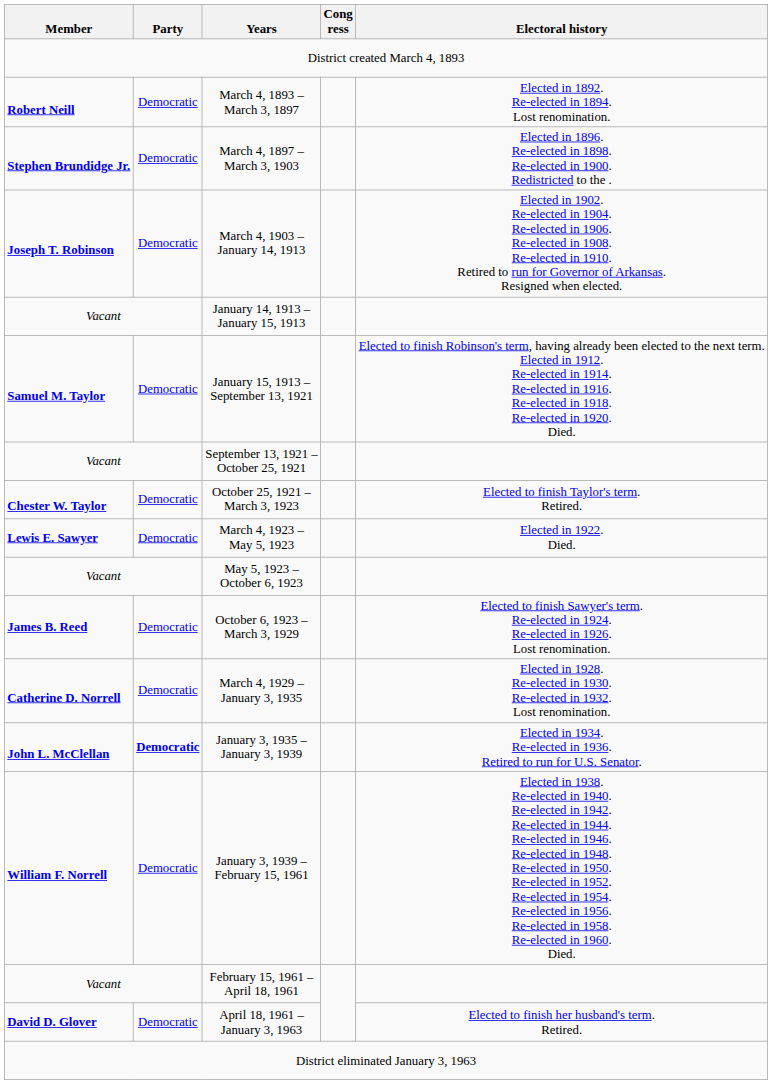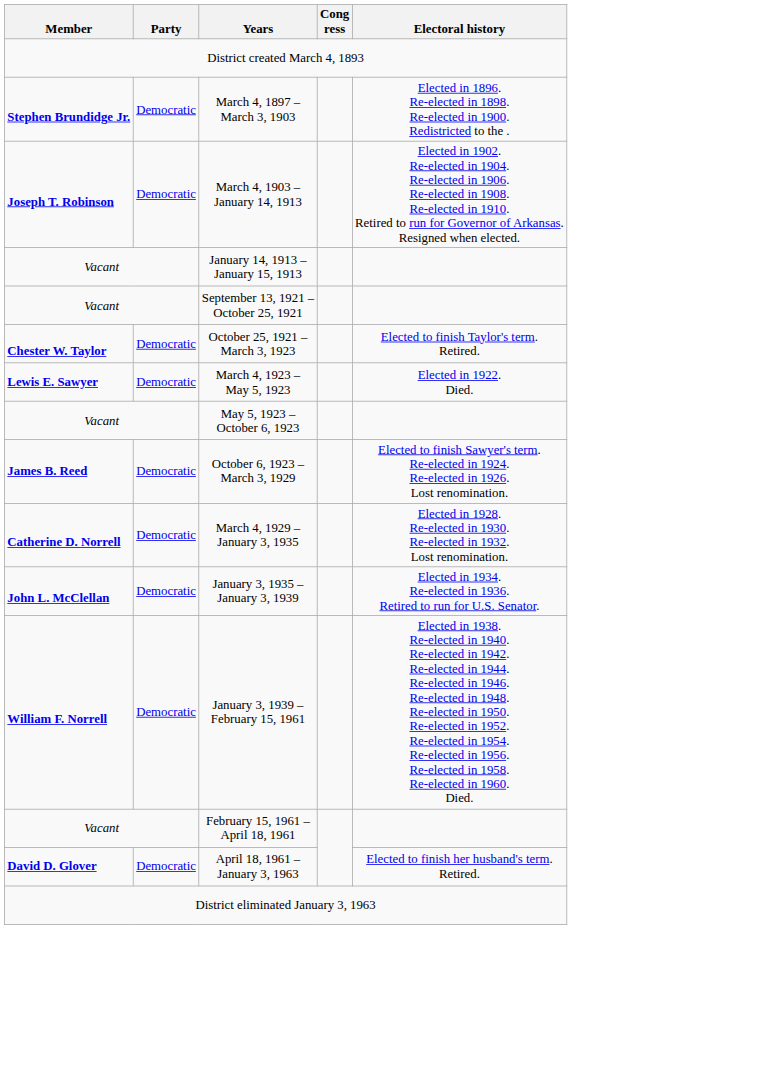 <table class=wikitable style="text-align:center">
 <tr valign=bottom>
 <th>Member</th>
 <th>Party</th>
 <th>Years</th>
 <th>Cong<br>ress</th>
 <th>Electoral history</th>
 </tr>
 <tr style="height:3em">
 <td colspan=5>District created March 4, 1893</td>
-</tr>
-<tr style="height:3em">
-<td align=left><br><strong><a href='#'>Robert Neill</a><br></strong></td>
-<td><a href='#'>Democratic</a></td>
-<td nowrap>March 4, 1893 –<br>March 3, 1897</td>
-<td></td>
-<td><a href='#'>Elected in 1892</a>.<br><a href='#'>Re-elected in 1894</a>.<br>Lost renomination.</td>
 </tr>
 <tr style="height:3em">
 <td align=left><br><strong><a href='#'>Stephen Brundidge Jr.</a></strong><br></td>
 <td><a href='#'>Democratic</a></td>
 <td nowrap>March 4, 1897 –<br>March 3, 1903</td>
 <td></td>
 <td><a href='#'>Elected in 1896</a>.<br><a href='#'>Re-elected in 1898</a>.<br><a href='#'>Re-elected in 1900</a>.<br><a href='#'>Redistricted</a> to the .</td>
 </tr>
 <tr style="height:3em">
 <td align=left><br><strong><a href='#'>Joseph T. Robinson</a></strong><br></td>
 <td><a href='#'>Democratic</a></td>
 <td nowrap>March 4, 1903 –<br>January 14, 1913</td>
 <td></td>
 <td><a href='#'>Elected in 1902</a>.<br><a href='#'>Re-elected in 1904</a>.<br><a href='#'>Re-elected in 1906</a>.<br><a href='#'>Re-elected in 1908</a>.<br><a href='#'>Re-elected in 1910</a>.<br>Retired to <a href='#'>run for Governor of Arkansas</a>.<br>Resigned when elected.</td>
 </tr>
 <tr style="height:3em">
 <td colspan=2><em>Vacant</em></td>
 <td nowrap>January 14, 1913 –<br>January 15, 1913</td>
 <td></td>
 <td></td>
-</tr>
-<tr style="height:3em">
-<td align=left><br><strong><a href='#'>Samuel M. Taylor</a></strong><br></td>
-<td><a href='#'>Democratic</a></td>
-<td nowrap>January 15, 1913 –<br>September 13, 1921</td>
-<td></td>
-<td><a href='#'>Elected to finish Robinson's term</a>, having already been elected to the next term.<br><a href='#'>Elected in 1912</a>.<br><a href='#'>Re-elected in 1914</a>.<br><a href='#'>Re-elected in 1916</a>.<br><a href='#'>Re-elected in 1918</a>.<br><a href='#'>Re-elected in 1920</a>.<br>Died.</td>
 </tr>
 <tr style="height:3em">
 <td colspan=2><em>Vacant</em></td>
 <td nowrap>September 13, 1921 –<br>October 25, 1921</td>
 <td></td>
 <td></td>
 </tr>
 <tr style="height:3em">
 <td align=left><br><strong><a href='#'>Chester W. Taylor</a></strong><br></td>
 <td><a href='#'>Democratic</a></td>
 <td nowrap>October 25, 1921 –<br>March 3, 1923</td>
 <td></td>
 <td><a href='#'>Elected to finish Taylor's term</a>.<br>Retired.</td>
 </tr>
 <tr style="height:3em">
 <td align=left><strong><a href='#'>Lewis E. Sawyer</a></strong><br></td>
 <td><a href='#'>Democratic</a></td>
 <td nowrap>March 4, 1923 –<br>May 5, 1923</td>
 <td></td>
 <td><a href='#'>Elected in 1922</a>.<br>Died.</td>
 </tr>
 <tr style="height:3em">
 <td colspan=2><em>Vacant</em></td>
 <td nowrap>May 5, 1923 –<br>October 6, 1923</td>
 <td></td>
 <td></td>
 </tr>
 <tr style="height:3em">
 <td align=left><strong><a href='#'>James B. Reed</a></strong><br></td>
 <td><a href='#'>Democratic</a></td>
 <td nowrap>October 6, 1923 –<br>March 3, 1929</td>
 <td></td>
 <td><a href='#'>Elected to finish Sawyer's term</a>.<br><a href='#'>Re-elected in 1924</a>.<br><a href='#'>Re-elected in 1926</a>.<br>Lost renomination.</td>
 </tr>
 <tr style="height:3em">
 <td align=left><br><strong><a href='#'>Catherine D. Norrell</a></strong><br></td>
 <td><a href='#'>Democratic</a></td>
 <td nowrap>March 4, 1929 –<br>January 3, 1935</td>
 <td></td>
 <td><a href='#'>Elected in 1928</a>.<br><a href='#'>Re-elected in 1930</a>.<br><a href='#'>Re-elected in 1932</a>.<br>Lost renomination.</td>
 </tr>
 <tr style="height:3em">
 <td align=left><br><strong><a href='#'>John L. McClellan</a></strong><br></td>
-<td><strong><a href='#'>Democratic</a></strong></td>
+<td><a href='#'>Democratic</a></td>
 <td nowrap>January 3, 1935 –<br>January 3, 1939</td>
 <td></td>
 <td><a href='#'>Elected in 1934</a>.<br><a href='#'>Re-elected in 1936</a>.<br><a href='#'>Retired to run for U.S. Senator</a>.</td>
 </tr>
 <tr style="height:3em">
 <td align=left><br><strong><a href='#'>William F. Norrell</a></strong><br></td>
 <td><a href='#'>Democratic</a></td>
 <td nowrap>January 3, 1939 –<br>February 15, 1961</td>
 <td></td>
 <td><a href='#'>Elected in 1938</a>.<br><a href='#'>Re-elected in 1940</a>.<br><a href='#'>Re-elected in 1942</a>.<br><a href='#'>Re-elected in 1944</a>.<br><a href='#'>Re-elected in 1946</a>.<br><a href='#'>Re-elected in 1948</a>.<br><a href='#'>Re-elected in 1950</a>.<br><a href='#'>Re-elected in 1952</a>.<br><a href='#'>Re-elected in 1954</a>.<br><a href='#'>Re-elected in 1956</a>.<br><a href='#'>Re-elected in 1958</a>.<br><a href='#'>Re-elected in 1960</a>.<br>Died.</td>
 </tr>
 <tr style="height:3em">
 <td colspan=2><em>Vacant</em></td>
 <td nowrap>February 15, 1961 –<br>April 18, 1961</td>
 <td rowspan=2></td>
 <td></td>
 </tr>
 <tr style="height:3em">
 <td align=left><strong><a href='#'>David D. Glover</a></strong><br></td>
 <td><a href='#'>Democratic</a></td>
 <td nowrap>April 18, 1961 –<br>January 3, 1963</td>
 <td><a href='#'>Elected to finish her husband's term</a>.<br>Retired.</td>
 </tr>
 <tr style="height:3em">
 <td colspan=5>District eliminated January 3, 1963</td>
 </tr>
 </table>
